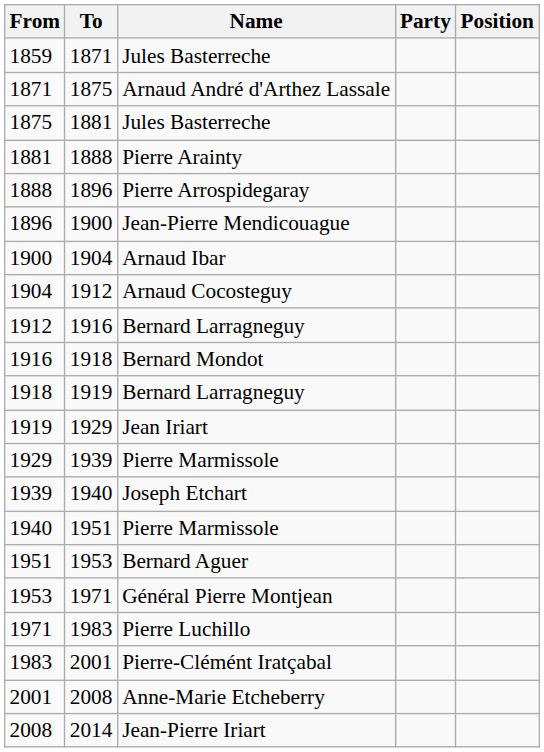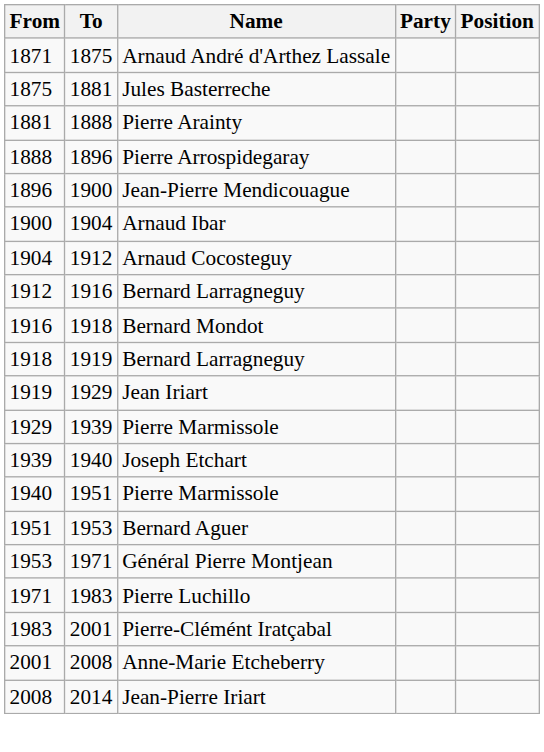 <table class="wikitable">
 <tr>
 <th>From</th>
 <th>To</th>
 <th>Name</th>
 <th>Party</th>
 <th>Position</th>
-</tr>
-<tr>
-<td>1859</td>
-<td>1871</td>
-<td>Jules Basterreche</td>
-<td></td>
-<td></td>
 </tr>
 <tr>
 <td>1871</td>
 <td>1875</td>
 <td>Arnaud André d'Arthez Lassale</td>
 <td></td>
 <td></td>
 </tr>
 <tr>
 <td>1875</td>
 <td>1881</td>
 <td>Jules Basterreche</td>
 <td></td>
 <td></td>
 </tr>
 <tr>
 <td>1881</td>
 <td>1888</td>
 <td>Pierre Arainty</td>
 <td></td>
 <td></td>
 </tr>
 <tr>
 <td>1888</td>
 <td>1896</td>
 <td>Pierre Arrospidegaray</td>
 <td></td>
 <td></td>
 </tr>
 <tr>
 <td>1896</td>
 <td>1900</td>
 <td>Jean-Pierre Mendicouague</td>
 <td></td>
 <td></td>
 </tr>
 <tr>
 <td>1900</td>
 <td>1904</td>
 <td>Arnaud Ibar</td>
 <td></td>
 <td></td>
 </tr>
 <tr>
 <td>1904</td>
 <td>1912</td>
 <td>Arnaud Cocosteguy</td>
 <td></td>
 <td></td>
 </tr>
 <tr>
 <td>1912</td>
 <td>1916</td>
 <td>Bernard Larragneguy</td>
 <td></td>
 <td></td>
 </tr>
 <tr>
 <td>1916</td>
 <td>1918</td>
 <td>Bernard Mondot</td>
 <td></td>
 <td></td>
 </tr>
 <tr>
 <td>1918</td>
 <td>1919</td>
 <td>Bernard Larragneguy</td>
 <td></td>
 <td></td>
 </tr>
 <tr>
 <td>1919</td>
 <td>1929</td>
 <td>Jean Iriart</td>
 <td></td>
 <td></td>
 </tr>
 <tr>
 <td>1929</td>
 <td>1939</td>
 <td>Pierre Marmissole</td>
 <td></td>
 <td></td>
 </tr>
 <tr>
 <td>1939</td>
 <td>1940</td>
 <td>Joseph Etchart</td>
 <td></td>
 <td></td>
 </tr>
 <tr>
 <td>1940</td>
 <td>1951</td>
 <td>Pierre Marmissole</td>
 <td></td>
 <td></td>
 </tr>
 <tr>
 <td>1951</td>
 <td>1953</td>
 <td>Bernard Aguer</td>
 <td></td>
 <td></td>
 </tr>
 <tr>
 <td>1953</td>
 <td>1971</td>
 <td>Général Pierre Montjean</td>
 <td></td>
 <td></td>
 </tr>
 <tr>
 <td>1971</td>
 <td>1983</td>
 <td>Pierre Luchillo</td>
 <td></td>
 <td></td>
 </tr>
 <tr>
 <td>1983</td>
 <td>2001</td>
 <td>Pierre-Clémént Iratçabal</td>
 <td></td>
 <td></td>
 </tr>
 <tr>
 <td>2001</td>
 <td>2008</td>
 <td>Anne-Marie Etcheberry</td>
 <td></td>
 <td></td>
 </tr>
 <tr>
 <td>2008</td>
 <td>2014</td>
 <td>Jean-Pierre Iriart</td>
 <td></td>
 <td></td>
 </tr>
 </table>
